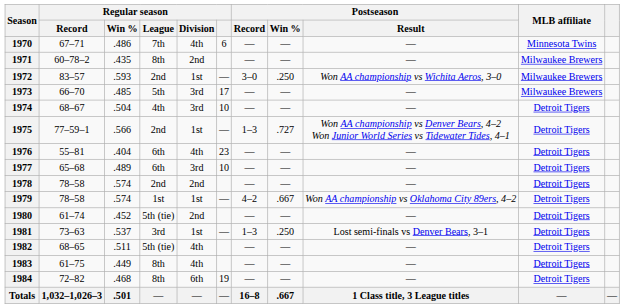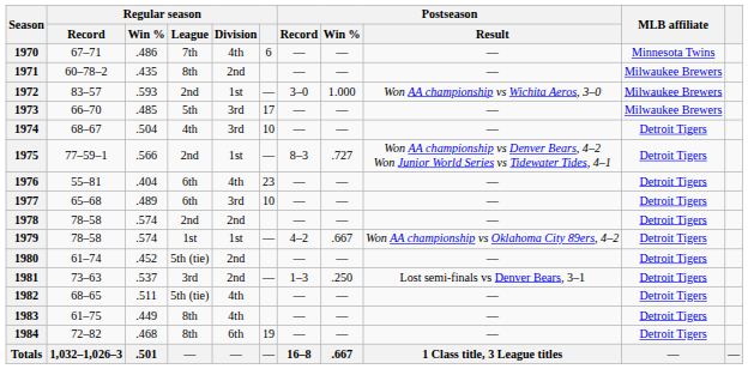 <table class="wikitable sortable plainrowheaders" style="margin: 1em auto 1em auto; text-align:center;">
 <tr>
 <th rowspan="2" scope="col">Season</th>
 <th colspan="5" scope="col">Regular season</th>
 <th colspan="3" scope="col">Postseason</th>
 <th rowspan="2" scope="col">MLB affiliate</th>
 <th rowspan="2" scope="col" class="unsortable"></th>
 </tr>
 <tr>
 <th scope="col">Record</th>
 <th scope="col">Win %</th>
 <th scope="col">League</th>
 <th scope="col">Division</th>
 <th scope="col"></th>
 <th scope="col">Record</th>
 <th scope="col">Win %</th>
 <th scope="col" class="unsortable">Result</th>
 </tr>
 <tr>
 <th scope="row" style="text-align:center">1970</th>
 <td>67–71</td>
 <td>.486</td>
 <td>7th</td>
 <td>4th</td>
 <td>6</td>
 <td>—</td>
 <td>—</td>
 <td>—</td>
 <td><a href='#'>Minnesota Twins</a></td>
 <td></td>
 </tr>
 <tr>
 <th scope="row" style="text-align:center">1971</th>
 <td>60–78–2</td>
 <td>.435</td>
 <td>8th</td>
 <td>2nd</td>
 <td></td>
 <td>—</td>
 <td>—</td>
 <td>—</td>
 <td><a href='#'>Milwaukee Brewers</a></td>
 <td></td>
 </tr>
 <tr>
 <th scope="row" style="text-align:center">1972</th>
 <td>83–57</td>
 <td>.593</td>
 <td>2nd</td>
 <td>1st</td>
 <td>—</td>
 <td>3–0</td>
-<td>.250</td>
+<td>1.000</td>
 <td><em>Won <a href='#'>AA championship</a> vs <a href='#'>Wichita Aeros</a>, 3–0</em></td>
 <td><a href='#'>Milwaukee Brewers</a></td>
 <td></td>
 </tr>
 <tr>
 <th scope="row" style="text-align:center">1973</th>
 <td>66–70</td>
 <td>.485</td>
 <td>5th</td>
 <td>3rd</td>
 <td>17</td>
 <td>—</td>
 <td>—</td>
 <td>—</td>
 <td><a href='#'>Milwaukee Brewers</a></td>
 <td></td>
 </tr>
 <tr>
 <th scope="row" style="text-align:center">1974</th>
 <td>68–67</td>
 <td>.504</td>
 <td>4th</td>
 <td>3rd</td>
 <td>10</td>
 <td>—</td>
 <td>—</td>
 <td>—</td>
 <td><a href='#'>Detroit Tigers</a></td>
 <td></td>
 </tr>
 <tr>
 <th scope="row" style="text-align:center">1975</th>
 <td>77–59–1</td>
 <td>.566</td>
 <td>2nd</td>
 <td>1st</td>
 <td>—</td>
-<td>1–3</td>
+<td>8–3</td>
 <td>.727</td>
 <td><em>Won <a href='#'>AA championship</a> vs <a href='#'>Denver Bears</a>, 4–2</em><br><em>Won <a href='#'>Junior World Series</a> vs <a href='#'>Tidewater Tides</a>, 4–1</em></td>
 <td><a href='#'>Detroit Tigers</a></td>
 <td></td>
 </tr>
 <tr>
 <th scope="row" style="text-align:center">1976</th>
 <td>55–81</td>
 <td>.404</td>
 <td>6th</td>
 <td>4th</td>
 <td>23</td>
 <td>—</td>
 <td>—</td>
 <td>—</td>
 <td><a href='#'>Detroit Tigers</a></td>
 <td></td>
 </tr>
 <tr>
 <th scope="row" style="text-align:center">1977</th>
 <td>65–68</td>
 <td>.489</td>
 <td>6th</td>
 <td>3rd</td>
 <td>10</td>
 <td>—</td>
 <td>—</td>
 <td>—</td>
 <td><a href='#'>Detroit Tigers</a></td>
 <td></td>
 </tr>
 <tr>
 <th scope="row" style="text-align:center">1978</th>
 <td>78–58</td>
 <td>.574</td>
 <td>2nd</td>
 <td>2nd</td>
 <td></td>
 <td>—</td>
 <td>—</td>
 <td>—</td>
 <td><a href='#'>Detroit Tigers</a></td>
 <td></td>
 </tr>
 <tr>
 <th scope="row" style="text-align:center">1979</th>
 <td>78–58</td>
 <td>.574</td>
 <td>1st</td>
 <td>1st</td>
 <td>—</td>
 <td>4–2</td>
 <td>.667</td>
 <td><em>Won <a href='#'>AA championship</a> vs <a href='#'>Oklahoma City 89ers</a>, 4–2</em></td>
 <td><a href='#'>Detroit Tigers</a></td>
 <td></td>
 </tr>
 <tr>
 <th scope="row" style="text-align:center">1980</th>
 <td>61–74</td>
 <td>.452</td>
 <td>5th (tie)</td>
 <td>2nd</td>
 <td></td>
 <td>—</td>
 <td>—</td>
 <td>—</td>
 <td><a href='#'>Detroit Tigers</a></td>
 <td></td>
 </tr>
 <tr>
 <th scope="row" style="text-align:center">1981</th>
 <td>73–63</td>
 <td>.537</td>
 <td>3rd</td>
-<td>1st</td>
+<td>2nd</td>
 <td>—</td>
 <td>1–3</td>
 <td>.250</td>
 <td>Lost semi-finals vs <a href='#'>Denver Bears</a>, 3–1</td>
 <td><a href='#'>Detroit Tigers</a></td>
 <td></td>
 </tr>
 <tr>
 <th scope="row" style="text-align:center">1982</th>
 <td>68–65</td>
 <td>.511</td>
 <td>5th (tie)</td>
 <td>4th</td>
 <td></td>
 <td>—</td>
 <td>—</td>
 <td>—</td>
 <td><a href='#'>Detroit Tigers</a></td>
 <td></td>
 </tr>
 <tr>
 <th scope="row" style="text-align:center">1983</th>
 <td>61–75</td>
 <td>.449</td>
 <td>8th</td>
 <td>4th</td>
 <td></td>
 <td>—</td>
 <td>—</td>
 <td>—</td>
 <td><a href='#'>Detroit Tigers</a></td>
 <td></td>
 </tr>
 <tr>
 <th scope="row" style="text-align:center">1984</th>
 <td>72–82</td>
 <td>.468</td>
 <td>8th</td>
 <td>6th</td>
 <td>19</td>
 <td>—</td>
 <td>—</td>
 <td>—</td>
 <td><a href='#'>Detroit Tigers</a></td>
 <td></td>
 </tr>
 <tr>
 <th scope="row" style="text-align:center"><strong>Totals</strong></th>
 <th>1,032–1,026–3</th>
 <th>.501</th>
 <th>—</th>
 <th>—</th>
 <th>—</th>
 <th>16–8</th>
 <th>.667</th>
 <th>1 Class title, 3 League titles</th>
 <th>—</th>
 <th>—</th>
 </tr>
 </table>
